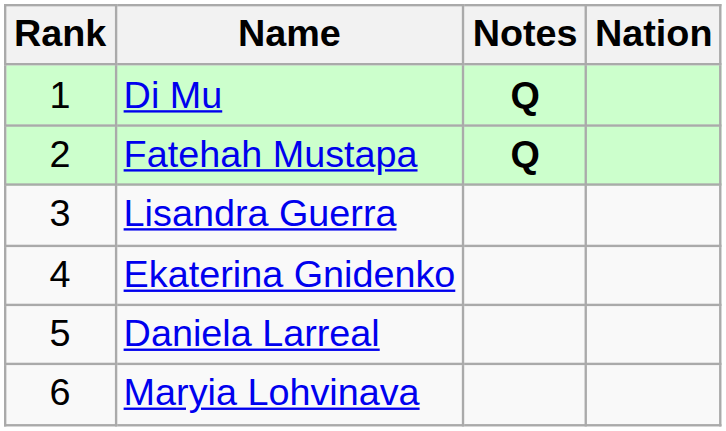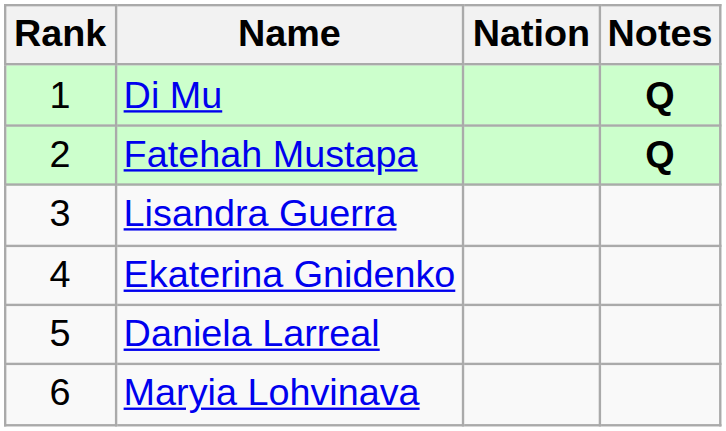 <table class="wikitable sortable" style="text-align:center">
 <tr>
 <th>Rank</th>
 <th>Name</th>
+<th>Nation</th>
 <th>Notes</th>
-<th>Nation</th>
 </tr>
 <tr bgcolor=ccffcc>
 <td>1</td>
 <td align=left><a href='#'>Di Mu</a></td>
+<td align=left></td>
 <td><strong>Q</strong></td>
-<td align=left></td>
 </tr>
 <tr bgcolor=ccffcc>
 <td>2</td>
 <td align=left><a href='#'>Fatehah Mustapa</a></td>
+<td align=left></td>
 <td><strong>Q</strong></td>
-<td align=left></td>
 </tr>
 <tr>
 <td>3</td>
 <td align=left><a href='#'>Lisandra Guerra</a></td>
+<td align=left></td>
 <td></td>
-<td align=left></td>
 </tr>
 <tr>
 <td>4</td>
 <td align=left><a href='#'>Ekaterina Gnidenko</a></td>
+<td align=left></td>
 <td></td>
-<td align=left></td>
 </tr>
 <tr>
 <td>5</td>
 <td align=left><a href='#'>Daniela Larreal</a></td>
+<td align=left></td>
 <td></td>
-<td align=left></td>
 </tr>
 <tr>
 <td>6</td>
 <td align=left><a href='#'>Maryia Lohvinava</a></td>
+<td align=left></td>
 <td></td>
-<td align=left></td>
 </tr>
 </table>
